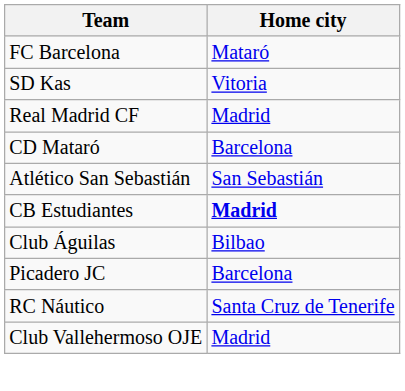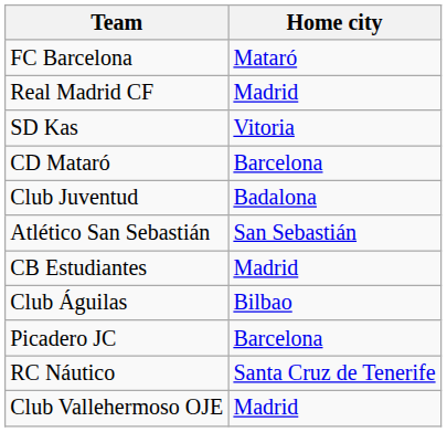 <table class="wikitable sortable">
 <tr>
 <th>Team</th>
 <th>Home city</th>
 </tr>
 <tr>
 <td>FC Barcelona</td>
 <td><a href='#'>Mataró</a></td>
 </tr>
 <tr>
+<td>Real Madrid CF</td>
+<td><a href='#'>Madrid</a></td>
+</tr>
+<tr>
 <td>SD Kas</td>
 <td><a href='#'>Vitoria</a></td>
 </tr>
 <tr>
-<td>Real Madrid CF</td>
-<td><a href='#'>Madrid</a></td>
+<td>CD Mataró</td>
+<td><a href='#'>Barcelona</a></td>
 </tr>
 <tr>
-<td>CD Mataró</td>
-<td><a href='#'>Barcelona</a></td>
+<td>Club Juventud</td>
+<td><a href='#'>Badalona</a></td>
 </tr>
 <tr>
 <td>Atlético San Sebastián</td>
 <td><a href='#'>San Sebastián</a></td>
 </tr>
 <tr>
 <td>CB Estudiantes</td>
-<td><strong><a href='#'>Madrid</a></strong></td>
+<td><a href='#'>Madrid</a></td>
 </tr>
 <tr>
 <td>Club Águilas</td>
 <td><a href='#'>Bilbao</a></td>
 </tr>
 <tr>
 <td>Picadero JC</td>
 <td><a href='#'>Barcelona</a></td>
 </tr>
 <tr>
 <td>RC Náutico</td>
 <td><a href='#'>Santa Cruz de Tenerife</a></td>
 </tr>
 <tr>
 <td>Club Vallehermoso OJE</td>
 <td><a href='#'>Madrid</a></td>
 </tr>
 </table>
